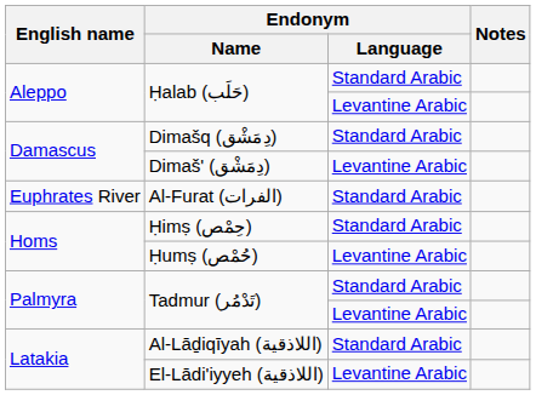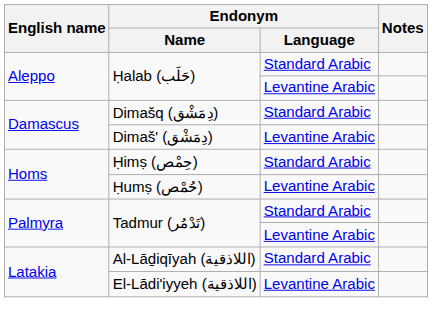 <table class="wikitable sortable mw-collapsible">
 <tr>
 <th rowspan="2">English name</th>
 <th colspan="2">Endonym</th>
 <th rowspan="2">Notes</th>
 </tr>
 <tr>
 <th>Name</th>
 <th>Language</th>
 </tr>
 <tr>
 <td rowspan="2"><a href='#'>Aleppo</a></td>
 <td rowspan="2">Ḥalab (حَلَب)</td>
 <td><a href='#'>Standard Arabic</a></td>
 <td></td>
 </tr>
 <tr>
 <td><a href='#'>Levantine Arabic</a></td>
 <td></td>
 </tr>
 <tr>
 <td rowspan="2"><a href='#'>Damascus</a></td>
 <td>Dimašq (دِمَشْق)</td>
 <td><a href='#'>Standard Arabic</a></td>
 <td></td>
 </tr>
 <tr>
 <td>Dimaš' (دِمَشْق)</td>
 <td><a href='#'>Levantine Arabic</a></td>
-<td></td>
-</tr>
-<tr>
-<td><a href='#'>Euphrates</a> River</td>
-<td>Al-Furat (الفرات)</td>
-<td><a href='#'>Standard Arabic</a></td>
 <td></td>
 </tr>
 <tr>
 <td rowspan="2"><a href='#'>Homs</a></td>
 <td>Ḥimṣ (حِمْص)</td>
 <td><a href='#'>Standard Arabic</a></td>
 <td></td>
 </tr>
 <tr>
 <td>Ḥumṣ (حُمْص)</td>
 <td><a href='#'>Levantine Arabic</a></td>
 <td></td>
 </tr>
 <tr>
 <td rowspan="2"><a href='#'>Palmyra</a></td>
 <td rowspan="2">Tadmur (تَدْمُر)</td>
 <td><a href='#'>Standard Arabic</a></td>
 <td></td>
 </tr>
 <tr>
 <td><a href='#'>Levantine Arabic</a></td>
 <td></td>
 </tr>
 <tr>
 <td rowspan="2"><a href='#'>Latakia</a></td>
 <td>Al-Lāḏiqīyah (اللاذقية)</td>
 <td><a href='#'>Standard Arabic</a></td>
 <td></td>
 </tr>
 <tr>
 <td>El-Lādi'iyyeh (اللاذقية)</td>
 <td><a href='#'>Levantine Arabic</a></td>
 <td></td>
 </tr>
 </table>
